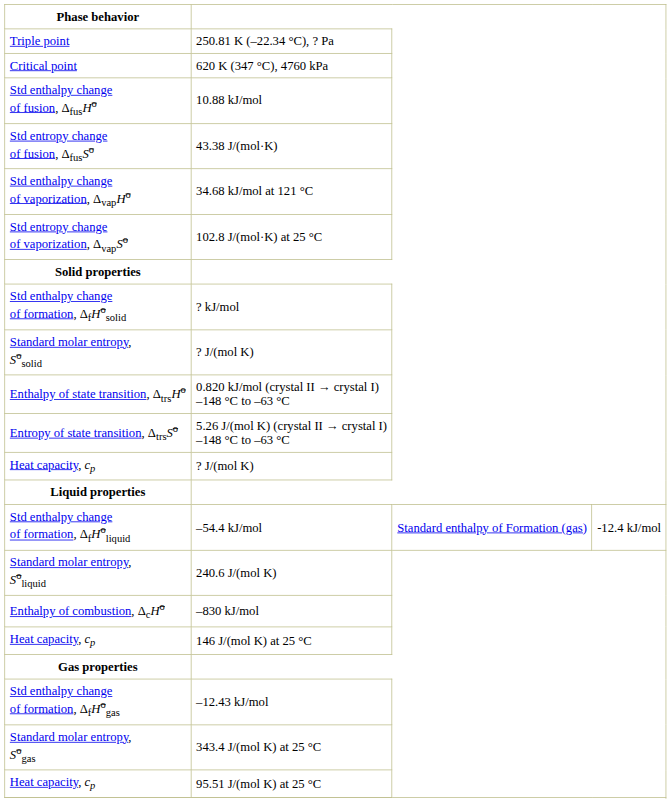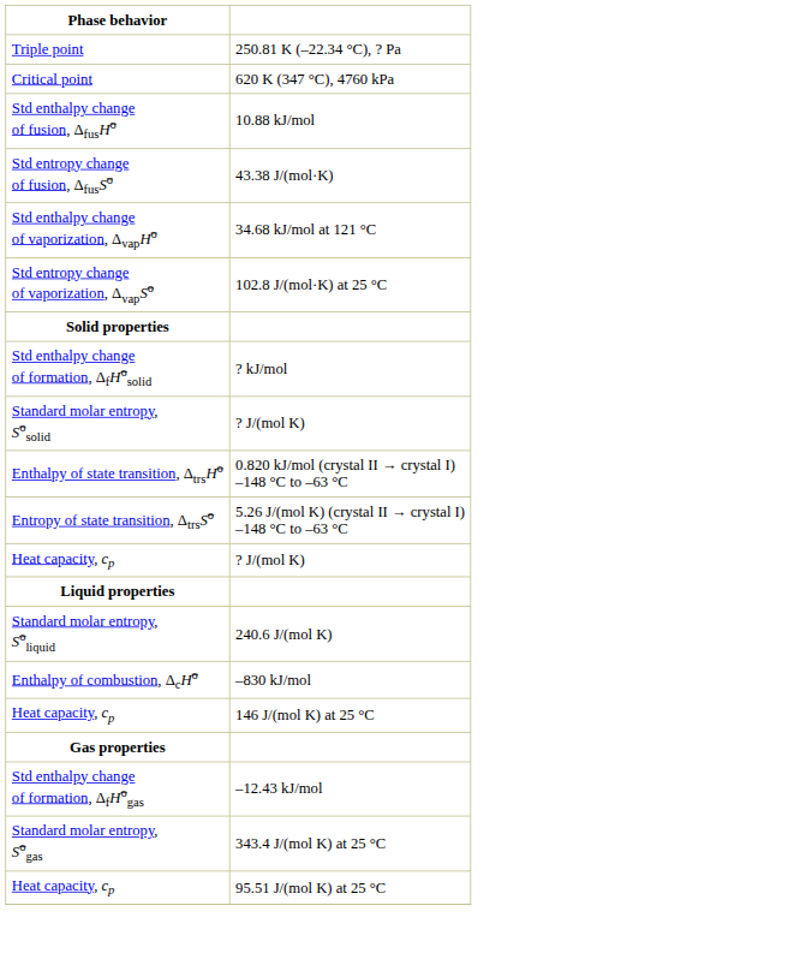 <table border="1" cellspacing="0" cellpadding="6" style="margin: 0 0 0 0.5em; background: #FFFFFF; border-collapse: collapse; border-color: #C0C090;">
 <tr>
 <th>Phase behavior</th>
 </tr>
 <tr>
 <td><a href='#'>Triple point</a></td>
 <td>250.81 K (–22.34 °C), ? Pa</td>
 </tr>
 <tr>
 <td><a href='#'>Critical point</a></td>
 <td>620 K (347 °C), 4760 kPa</td>
 </tr>
 <tr>
 <td><a href='#'>Std enthalpy change<br>of fusion</a>, Δ<sub>fus</sub><em>H</em><sup><s>o</s></sup></td>
 <td>10.88 kJ/mol</td>
 </tr>
 <tr>
 <td><a href='#'>Std entropy change<br>of fusion</a>, Δ<sub>fus</sub><em>S</em><sup><s>o</s></sup></td>
 <td>43.38 J/(mol·K)</td>
 </tr>
 <tr>
 <td><a href='#'>Std enthalpy change<br>of vaporization</a>, Δ<sub>vap</sub><em>H</em><sup><s>o</s></sup></td>
 <td>34.68 kJ/mol at 121 °C</td>
 </tr>
 <tr>
 <td><a href='#'>Std entropy change<br>of vaporization</a>, Δ<sub>vap</sub><em>S</em><sup><s>o</s></sup></td>
 <td>102.8 J/(mol·K) at 25 °C</td>
 </tr>
 <tr>
 <th>Solid properties</th>
 </tr>
 <tr>
 <td><a href='#'>Std enthalpy change<br>of formation</a>, Δ<sub>f</sub><em>H</em><sup><s>o</s></sup><sub>solid</sub></td>
 <td>? kJ/mol</td>
 </tr>
 <tr>
 <td><a href='#'>Standard molar entropy</a>,<br><em>S</em><sup><s>o</s></sup><sub>solid</sub></td>
 <td>? J/(mol K)</td>
 </tr>
 <tr>
 <td><a href='#'>Enthalpy of state transition</a>, Δ<sub>trs</sub><em>H</em><sup><s>o</s></sup></td>
 <td>0.820 kJ/mol (crystal II → crystal I)<br>–148 °C to –63 °C</td>
 </tr>
 <tr>
 <td><a href='#'>Entropy of state transition</a>, Δ<sub>trs</sub><em>S</em><sup><s>o</s></sup></td>
 <td>5.26 J/(mol K) (crystal II → crystal I)<br>–148 °C to –63 °C</td>
 </tr>
 <tr>
 <td><a href='#'>Heat capacity</a>, <em>c<sub>p</sub></em></td>
 <td>? J/(mol K)</td>
 </tr>
 <tr>
 <th>Liquid properties</th>
 </tr>
 <tr>
-<td><a href='#'>Std enthalpy change<br>of formation</a>, Δ<sub>f</sub><em>H</em><sup><s>o</s></sup><sub>liquid</sub></td>
-<td>–54.4 kJ/mol</td>
-<td><a href='#'>Standard enthalpy of Formation (gas)</a></td>
-<td>-12.4 kJ/mol</td>
-</tr>
-<tr>
 <td><a href='#'>Standard molar entropy</a>,<br><em>S</em><sup><s>o</s></sup><sub>liquid</sub></td>
 <td>240.6 J/(mol K)</td>
 </tr>
 <tr>
 <td><a href='#'>Enthalpy of combustion</a>, Δ<sub>c</sub><em>H</em><sup><s>o</s></sup></td>
 <td>–830 kJ/mol</td>
 </tr>
 <tr>
 <td><a href='#'>Heat capacity</a>, <em>c<sub>p</sub></em></td>
 <td>146 J/(mol K) at 25 °C</td>
 </tr>
 <tr>
 <th>Gas properties</th>
 </tr>
 <tr>
 <td><a href='#'>Std enthalpy change<br>of formation</a>, Δ<sub>f</sub><em>H</em><sup><s>o</s></sup><sub>gas</sub></td>
 <td>–12.43 kJ/mol</td>
 </tr>
 <tr>
 <td><a href='#'>Standard molar entropy</a>,<br><em>S</em><sup><s>o</s></sup><sub>gas</sub></td>
 <td>343.4 J/(mol K) at 25 °C</td>
 </tr>
 <tr>
 <td><a href='#'>Heat capacity</a>, <em>c<sub>p</sub></em></td>
 <td>95.51 J/(mol K) at 25 °C</td>
 </tr>
 <tr>
 </tr>
 </table>
